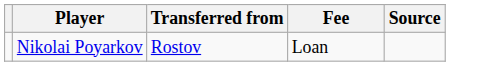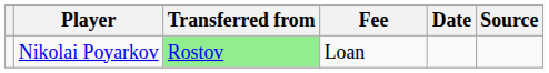 <table class="wikitable plainrowheaders sortable">
 <tr>
 <th></th>
 <th scope="col">Player</th>
 <th>Transferred from</th>
 <th style="width: 80px;">Fee</th>
+<th scope="col">Date</th>
 <th scope="col">Source</th>
 </tr>
 <tr>
 <td align="center"></td>
 <td> <a href='#'>Nikolai Poyarkov</a></td>
-<td> <a href='#'>Rostov</a></td>
+<td style="background: lightgreen;"> <a href='#'>Rostov</a></td>
 <td>Loan</td>
+<td></td>
 <td></td>
 </tr>
 </table>
